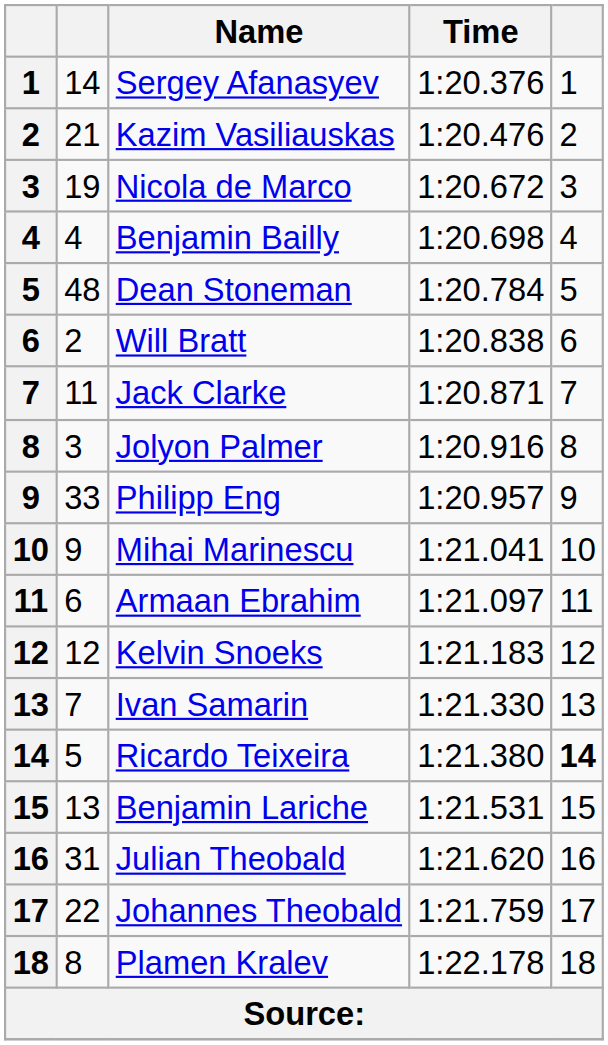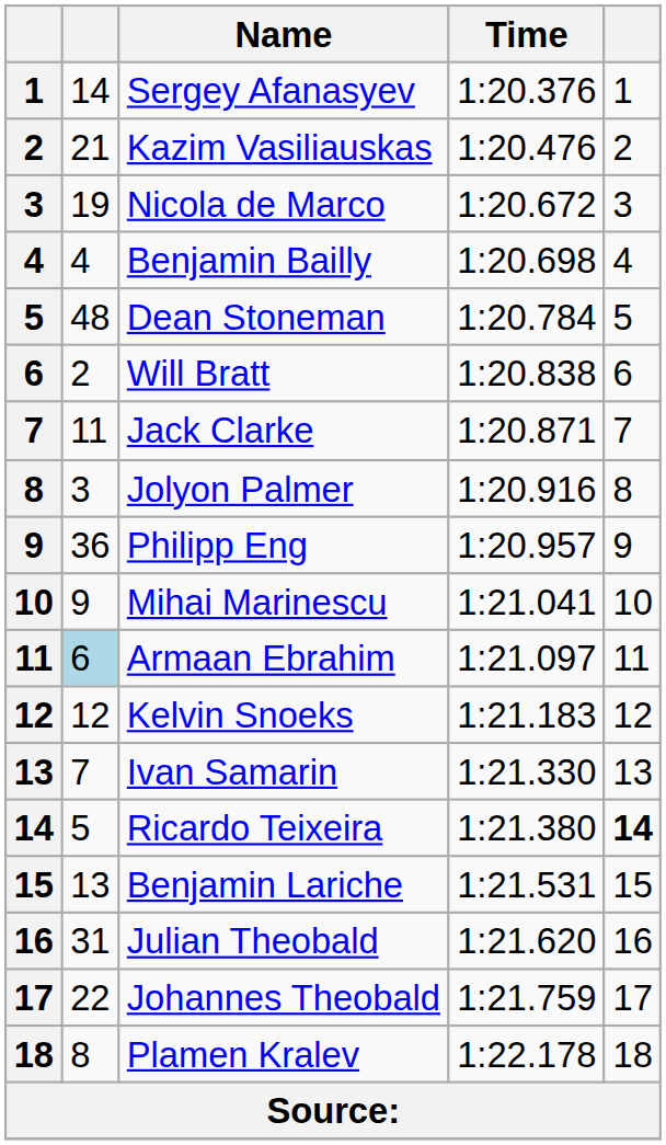 <table class="wikitable" style="font-size: 95%">
 <tr>
 <th scope="col"></th>
 <th scope="col"></th>
 <th scope="col">Name</th>
 <th scope="col">Time</th>
 <th scope="col"></th>
 </tr>
 <tr>
 <th scope="row">1</th>
 <td>14</td>
 <td><a href='#'>Sergey Afanasyev</a></td>
 <td>1:20.376</td>
 <td>1</td>
 </tr>
 <tr>
 <th scope="row">2</th>
 <td>21</td>
 <td><a href='#'>Kazim Vasiliauskas</a></td>
 <td>1:20.476</td>
 <td>2</td>
 </tr>
 <tr>
 <th scope="row">3</th>
 <td>19</td>
 <td><a href='#'>Nicola de Marco</a></td>
 <td>1:20.672</td>
 <td>3</td>
 </tr>
 <tr>
 <th scope="row">4</th>
 <td>4</td>
 <td><a href='#'>Benjamin Bailly</a></td>
 <td>1:20.698</td>
 <td>4</td>
 </tr>
 <tr>
 <th scope="row">5</th>
 <td>48</td>
 <td><a href='#'>Dean Stoneman</a></td>
 <td>1:20.784</td>
 <td>5</td>
 </tr>
 <tr>
 <th scope="row">6</th>
 <td>2</td>
 <td><a href='#'>Will Bratt</a></td>
 <td>1:20.838</td>
 <td>6</td>
 </tr>
 <tr>
 <th scope="row">7</th>
 <td>11</td>
 <td><a href='#'>Jack Clarke</a></td>
 <td>1:20.871</td>
 <td>7</td>
 </tr>
 <tr>
 <th scope="row">8</th>
 <td>3</td>
 <td><a href='#'>Jolyon Palmer</a></td>
 <td>1:20.916</td>
 <td>8</td>
 </tr>
 <tr>
 <th scope="row">9</th>
-<td>33</td>
+<td>36</td>
 <td><a href='#'>Philipp Eng</a></td>
 <td>1:20.957</td>
 <td>9</td>
 </tr>
 <tr>
 <th scope="row">10</th>
 <td>9</td>
 <td><a href='#'>Mihai Marinescu</a></td>
 <td>1:21.041</td>
 <td>10</td>
 </tr>
 <tr>
 <th scope="row">11</th>
-<td>6</td>
+<td style="background: lightblue;">6</td>
 <td><a href='#'>Armaan Ebrahim</a></td>
 <td>1:21.097</td>
 <td>11</td>
 </tr>
 <tr>
 <th scope="row">12</th>
 <td>12</td>
 <td><a href='#'>Kelvin Snoeks</a></td>
 <td>1:21.183</td>
 <td>12</td>
 </tr>
 <tr>
 <th scope="row">13</th>
 <td>7</td>
 <td><a href='#'>Ivan Samarin</a></td>
 <td>1:21.330</td>
 <td>13</td>
 </tr>
 <tr>
 <th scope="row">14</th>
 <td>5</td>
 <td><a href='#'>Ricardo Teixeira</a></td>
 <td>1:21.380</td>
 <td><strong>14</strong></td>
 </tr>
 <tr>
 <th scope="row">15</th>
 <td>13</td>
 <td><a href='#'>Benjamin Lariche</a></td>
 <td>1:21.531</td>
 <td>15</td>
 </tr>
 <tr>
 <th scope="row">16</th>
 <td>31</td>
 <td><a href='#'>Julian Theobald</a></td>
 <td>1:21.620</td>
 <td>16</td>
 </tr>
 <tr>
 <th scope="row">17</th>
 <td>22</td>
 <td><a href='#'>Johannes Theobald</a></td>
 <td>1:21.759</td>
 <td>17</td>
 </tr>
 <tr>
 <th scope="row">18</th>
 <td>8</td>
 <td><a href='#'>Plamen Kralev</a></td>
 <td>1:22.178</td>
 <td>18</td>
 </tr>
 <tr>
 <th colspan="5">Source:</th>
 </tr>
 <tr>
 </tr>
 </table>
